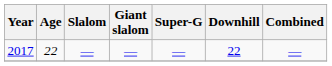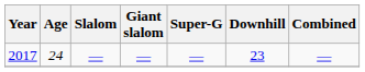 <table class=wikitable style="text-align:center">
 <tr>
 <th>Year</th>
 <th>Age</th>
 <th>Slalom</th>
 <th>Giant<br>slalom</th>
 <th>Super-G</th>
 <th>Downhill</th>
 <th>Combined</th>
 </tr>
 <tr>
 <td><a href='#'>2017</a></td>
-<td><em>22</em></td>
+<td><em>24</em></td>
 <td><a href='#'>—</a></td>
 <td><a href='#'>—</a></td>
 <td><a href='#'>—</a></td>
-<td><a href='#'>22</a></td>
+<td><a href='#'>23</a></td>
 <td><a href='#'>—</a></td>
 </tr>
 <tr>
 </tr>
 </table>
